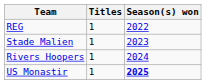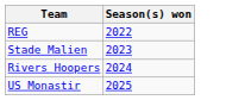 <table class="wikitable sortable">
 <tr>
 <th>Team</th>
-<th>Titles</th>
 <th>Season(s) won</th>
 </tr>
 <tr>
 <td> <a href='#'>REG</a></td>
-<td>1</td>
 <td><a href='#'>2022</a></td>
 </tr>
 <tr>
 <td> <a href='#'>Stade Malien</a></td>
-<td>1</td>
 <td><a href='#'>2023</a></td>
 </tr>
 <tr>
 <td> <a href='#'>Rivers Hoopers</a></td>
-<td>1</td>
 <td><a href='#'>2024</a></td>
 </tr>
 <tr>
 <td> <a href='#'>US Monastir</a></td>
-<td>1</td>
-<td><strong><a href='#'>2025</a></strong></td>
+<td><a href='#'>2025</a></td>
 </tr>
 </table>
